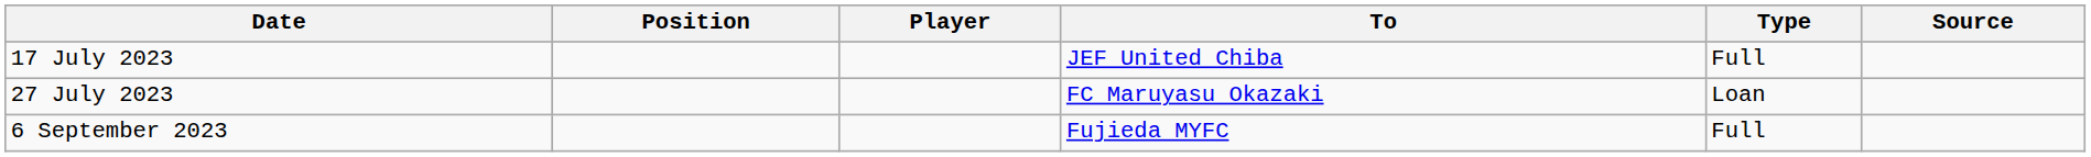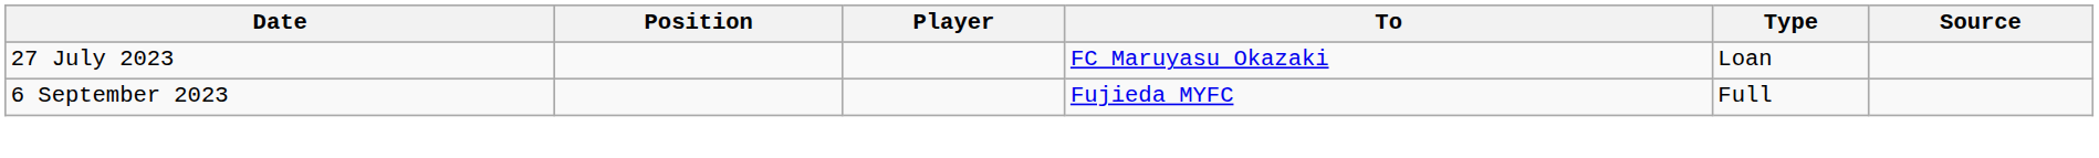 <table class="wikitable sortable" style="width:90%; text-align:center; font-size:95%; text-align:left;">
 <tr>
 <th>Date</th>
 <th>Position</th>
 <th>Player</th>
 <th>To</th>
 <th>Type</th>
 <th>Source</th>
-</tr>
-<tr>
-<td>17 July 2023</td>
-<td></td>
-<td></td>
-<td> <a href='#'>JEF United Chiba</a></td>
-<td>Full</td>
-<td></td>
 </tr>
 <tr>
 <td>27 July 2023</td>
 <td></td>
 <td></td>
 <td> <a href='#'>FC Maruyasu Okazaki</a></td>
 <td>Loan</td>
 <td></td>
 </tr>
 <tr>
 <td>6 September 2023</td>
 <td></td>
 <td></td>
 <td> <a href='#'>Fujieda MYFC</a></td>
 <td>Full</td>
 <td></td>
 </tr>
 </table>
